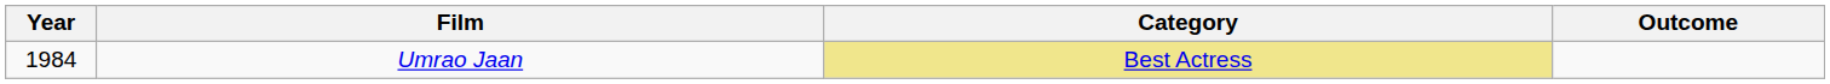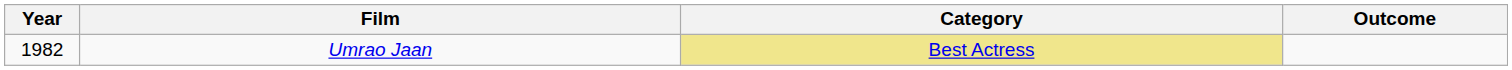 <table class="wikitable" style="width:100%;">
 <tr>
 <th width=5%>Year</th>
 <th style="width:40%;">Film</th>
 <th style="width:40%;">Category</th>
 <th style="width:15%;">Outcome</th>
 </tr>
 <tr>
-<td style="text-align:center;">1984</td>
+<td style="text-align:center;">1982</td>
 <td style="text-align:center;"><em><a href='#'>Umrao Jaan</a></em></td>
 <td style="background: khaki; text-align:center;"><a href='#'>Best Actress</a></td>
 <td></td>
 </tr>
 </table>
